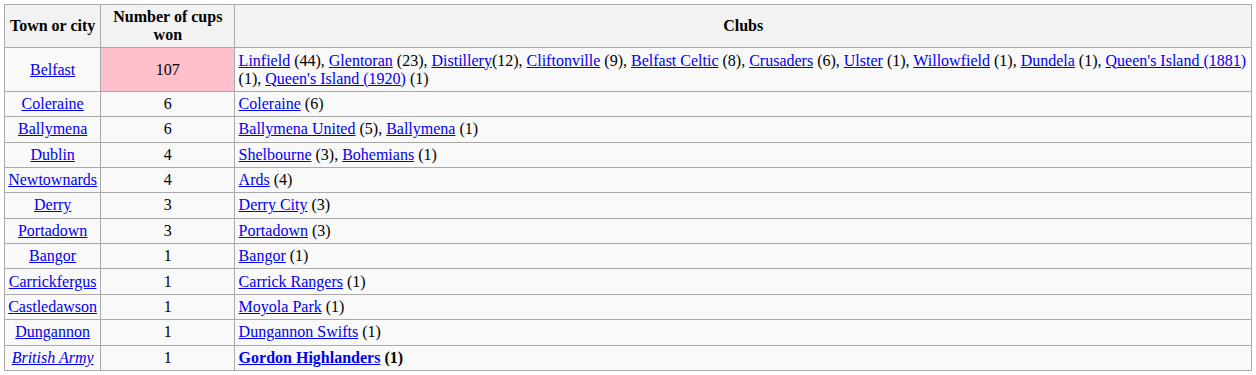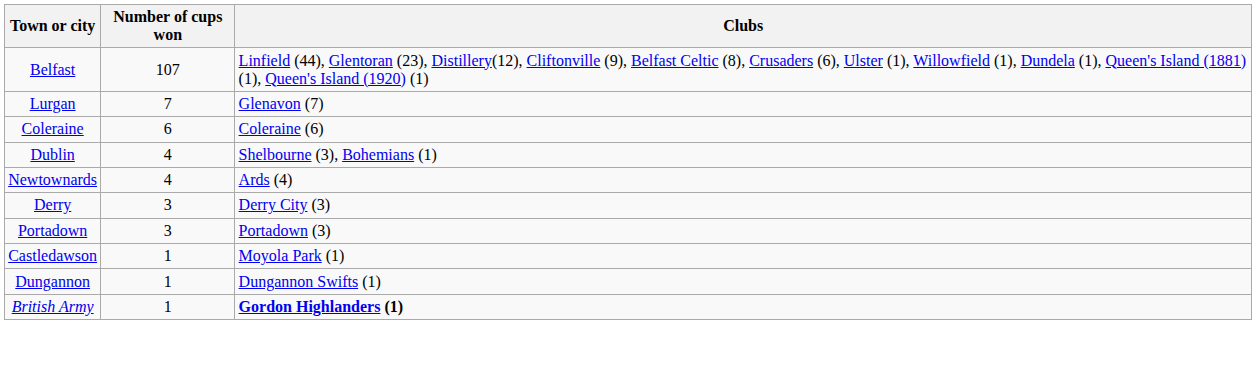 <table class="wikitable" style="text-align: center">
 <tr>
 <th>Town or city</th>
 <th>Number of cups won</th>
 <th>Clubs</th>
 </tr>
 <tr>
 <td><a href='#'>Belfast</a></td>
-<td style="background: pink;">107</td>
+<td>107</td>
 <td style="text-align: left"><a href='#'>Linfield</a> (44), <a href='#'>Glentoran</a> (23), <a href='#'>Distillery</a>(12), <a href='#'>Cliftonville</a> (9), <a href='#'>Belfast Celtic</a> (8), <a href='#'>Crusaders</a> (6), <a href='#'>Ulster</a> (1), <a href='#'>Willowfield</a> (1), <a href='#'>Dundela</a> (1), <a href='#'>Queen's Island (1881)</a> (1), <a href='#'>Queen's Island (1920)</a> (1)</td>
+</tr>
+<tr>
+<td><a href='#'>Lurgan</a></td>
+<td>7</td>
+<td style="text-align: left"><a href='#'>Glenavon</a> (7)</td>
 </tr>
 <tr>
 <td><a href='#'>Coleraine</a></td>
 <td>6</td>
 <td style="text-align: left"><a href='#'>Coleraine</a> (6)</td>
-</tr>
-<tr>
-<td><a href='#'>Ballymena</a></td>
-<td>6</td>
-<td style="text-align: left"><a href='#'>Ballymena United</a> (5), <a href='#'>Ballymena</a> (1)</td>
 </tr>
 <tr>
 <td><a href='#'>Dublin</a></td>
 <td>4</td>
 <td style="text-align: left"><a href='#'>Shelbourne</a> (3), <a href='#'>Bohemians</a> (1)</td>
 </tr>
 <tr>
 <td><a href='#'>Newtownards</a></td>
 <td>4</td>
 <td style="text-align: left"><a href='#'>Ards</a> (4)</td>
 </tr>
 <tr>
 <td><a href='#'>Derry</a></td>
 <td>3</td>
 <td style="text-align: left"><a href='#'>Derry City</a> (3)</td>
 </tr>
 <tr>
 <td><a href='#'>Portadown</a></td>
 <td>3</td>
 <td style="text-align: left"><a href='#'>Portadown</a> (3)</td>
 </tr>
 <tr>
-<td><a href='#'>Bangor</a></td>
-<td>1</td>
-<td style="text-align: left"><a href='#'>Bangor</a> (1)</td>
-</tr>
-<tr>
-<td><a href='#'>Carrickfergus</a></td>
-<td>1</td>
-<td style="text-align: left"><a href='#'>Carrick Rangers</a> (1)</td>
-</tr>
-<tr>
 <td><a href='#'>Castledawson</a></td>
 <td>1</td>
 <td style="text-align: left"><a href='#'>Moyola Park</a> (1)</td>
 </tr>
 <tr>
 <td><a href='#'>Dungannon</a></td>
 <td>1</td>
 <td style="text-align: left"><a href='#'>Dungannon Swifts</a> (1)</td>
 </tr>
 <tr>
 <td><em><a href='#'>British Army</a></em></td>
 <td>1</td>
 <td style="text-align: left"><strong><a href='#'>Gordon Highlanders</a> (1)</strong></td>
 </tr>
 <tr>
 </tr>
 </table>
